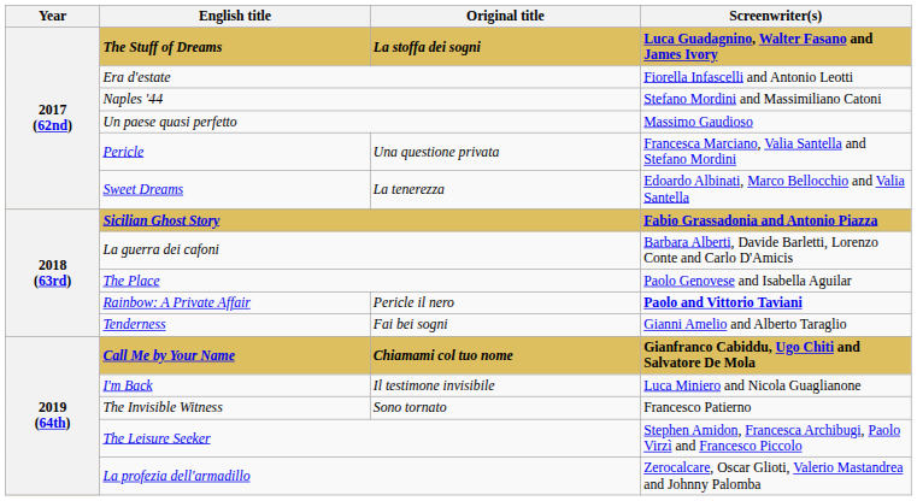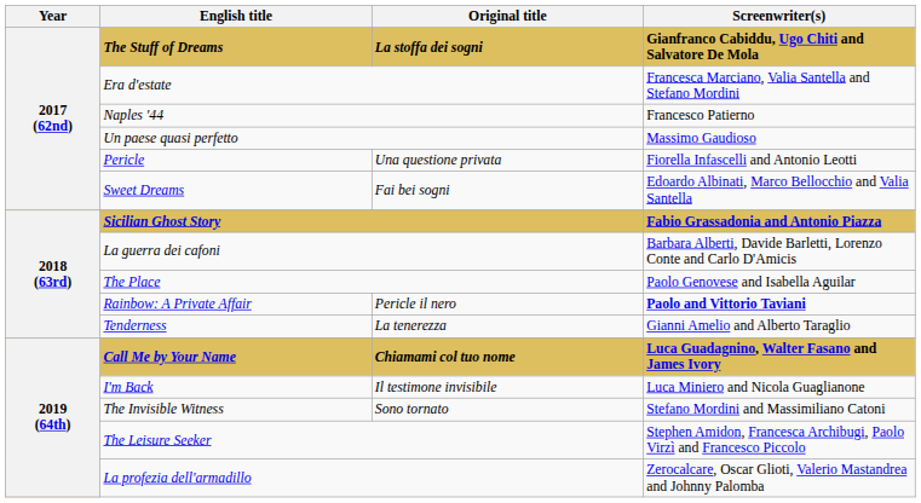 <table class="wikitable">
 <tr>
 <th width="100">Year</th>
 <th width="300">English title</th>
 <th width="300">Original title</th>
 <th width="300">Screenwriter(s)</th>
 </tr>
 <tr style="background:#DDBF5F;">
 <th rowspan="6" align="center">2017<br>(<a href='#'>62nd</a>)</th>
 <td><strong><em>The Stuff of Dreams</em></strong></td>
 <td><strong><em>La stoffa dei sogni</em></strong></td>
-<td><strong><a href='#'>Luca Guadagnino</a>, <a href='#'>Walter Fasano</a> and <a href='#'>James Ivory</a></strong></td>
+<td><strong>Gianfranco Cabiddu, <a href='#'>Ugo Chiti</a> and Salvatore De Mola</strong></td>
 </tr>
 <tr>
 <td colspan="2"><em>Era d'estate</em></td>
-<td><a href='#'>Fiorella Infascelli</a> and Antonio Leotti</td>
+<td><a href='#'>Francesca Marciano</a>, <a href='#'>Valia Santella</a> and <a href='#'>Stefano Mordini</a></td>
 </tr>
 <tr>
 <td colspan="2"><em>Naples '44</em></td>
-<td><a href='#'>Stefano Mordini</a> and Massimiliano Catoni</td>
+<td>Francesco Patierno</td>
 </tr>
 <tr>
 <td colspan="2"><em>Un paese quasi perfetto</em></td>
 <td><a href='#'>Massimo Gaudioso</a></td>
 </tr>
 <tr>
 <td><em><a href='#'>Pericle</a></em></td>
 <td><em>Una questione privata</em></td>
-<td><a href='#'>Francesca Marciano</a>, <a href='#'>Valia Santella</a> and <a href='#'>Stefano Mordini</a></td>
+<td><a href='#'>Fiorella Infascelli</a> and Antonio Leotti</td>
 </tr>
 <tr>
 <td><em><a href='#'>Sweet Dreams</a></em></td>
-<td><em>La tenerezza</em></td>
+<td><em>Fai bei sogni</em></td>
 <td><a href='#'>Edoardo Albinati</a>, <a href='#'>Marco Bellocchio</a> and <a href='#'>Valia Santella</a></td>
 </tr>
 <tr style="background:#DDBF5F;">
 <th rowspan="5" align="center">2018<br>(<a href='#'>63rd</a>)</th>
 <td colspan="2"><strong><em><a href='#'>Sicilian Ghost Story</a></em></strong></td>
 <td><strong><a href='#'>Fabio Grassadonia and Antonio Piazza</a></strong></td>
 </tr>
 <tr>
 <td colspan="2"><em>La guerra dei cafoni</em></td>
 <td><a href='#'>Barbara Alberti</a>, Davide Barletti, Lorenzo Conte and Carlo D'Amicis</td>
 </tr>
 <tr>
 <td colspan="2"><em><a href='#'>The Place</a></em></td>
 <td><a href='#'>Paolo Genovese</a> and Isabella Aguilar</td>
 </tr>
 <tr>
 <td><em><a href='#'>Rainbow: A Private Affair</a></em></td>
 <td><em>Pericle il nero</em></td>
 <td><strong><a href='#'>Paolo and Vittorio Taviani</a></strong></td>
 </tr>
 <tr>
 <td><em><a href='#'>Tenderness</a></em></td>
-<td><em>Fai bei sogni</em></td>
+<td><em>La tenerezza</em></td>
 <td><a href='#'>Gianni Amelio</a> and Alberto Taraglio</td>
 </tr>
 <tr style="background:#DDBF5F;">
 <th rowspan="5" align="center">2019<br>(<a href='#'>64th</a>)</th>
 <td><strong><em><a href='#'>Call Me by Your Name</a></em></strong></td>
 <td><strong><em>Chiamami col tuo nome</em></strong></td>
-<td><strong>Gianfranco Cabiddu, <a href='#'>Ugo Chiti</a> and Salvatore De Mola</strong></td>
+<td><strong><a href='#'>Luca Guadagnino</a>, <a href='#'>Walter Fasano</a> and <a href='#'>James Ivory</a></strong></td>
 </tr>
 <tr>
 <td><em><a href='#'>I'm Back</a></em></td>
 <td><em>Il testimone invisibile</em></td>
 <td><a href='#'>Luca Miniero</a> and Nicola Guaglianone</td>
 </tr>
 <tr>
 <td><em>The Invisible Witness</em></td>
 <td><em>Sono tornato</em></td>
-<td>Francesco Patierno</td>
+<td><a href='#'>Stefano Mordini</a> and Massimiliano Catoni</td>
 </tr>
 <tr>
 <td colspan="2"><em><a href='#'>The Leisure Seeker</a></em></td>
 <td><a href='#'>Stephen Amidon</a>, <a href='#'>Francesca Archibugi</a>, <a href='#'>Paolo Virzì</a> and <a href='#'>Francesco Piccolo</a></td>
 </tr>
 <tr>
 <td colspan="2"><em><a href='#'>La profezia dell'armadillo</a></em></td>
 <td><a href='#'>Zerocalcare</a>, Oscar Glioti, <a href='#'>Valerio Mastandrea</a> and Johnny Palomba</td>
 </tr>
 </table>
